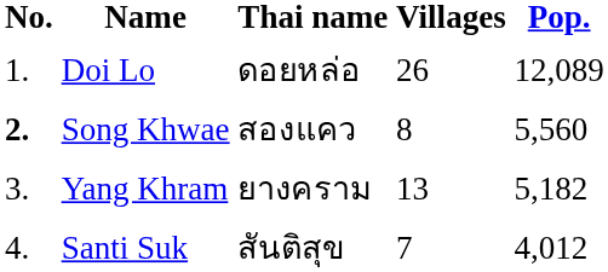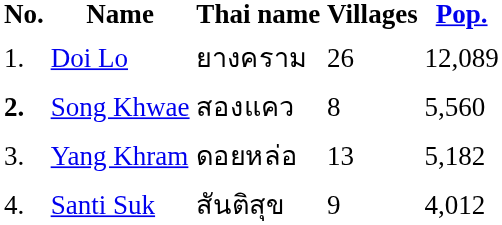 <table>
 <tr>
 <th>No.</th>
 <th>Name</th>
 <th>Thai name</th>
 <th>Villages</th>
 <th><a href='#'>Pop.</a></th>
 </tr>
 <tr>
 <td>1.</td>
 <td><a href='#'>Doi Lo</a></td>
-<td>ดอยหล่อ</td>
+<td>ยางคราม</td>
 <td>26</td>
 <td>12,089</td>
 <td></td>
 </tr>
 <tr>
 <td><strong>2.</strong></td>
 <td><a href='#'>Song Khwae</a></td>
 <td>สองแคว</td>
 <td>8</td>
 <td>5,560</td>
 <td></td>
 </tr>
 <tr>
 <td>3.</td>
 <td><a href='#'>Yang Khram</a></td>
-<td>ยางคราม</td>
+<td>ดอยหล่อ</td>
 <td>13</td>
 <td>5,182</td>
 <td></td>
 </tr>
 <tr>
 <td>4.</td>
 <td><a href='#'>Santi Suk</a></td>
 <td>สันติสุข</td>
-<td>7</td>
+<td>9</td>
 <td>4,012</td>
 <td></td>
 </tr>
 </table>
